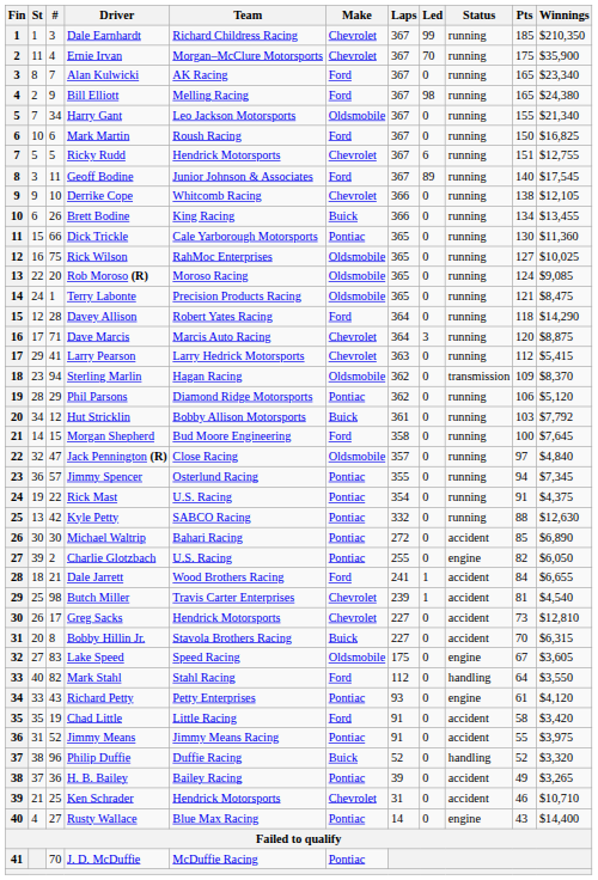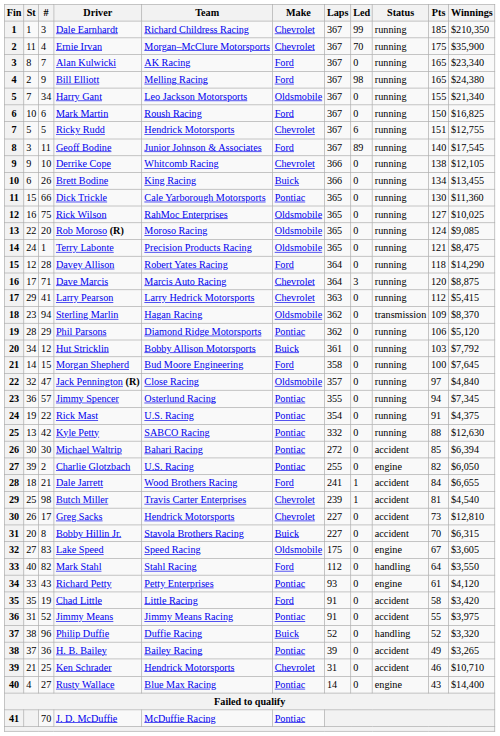 <table class="wikitable" style="font-size:95%">
 <tr>
 <th>Fin</th>
 <th>St</th>
 <th>#</th>
 <th>Driver</th>
 <th>Team</th>
 <th>Make</th>
 <th>Laps</th>
 <th>Led</th>
 <th>Status</th>
 <th>Pts</th>
 <th>Winnings</th>
 </tr>
 <tr>
 <th>1</th>
 <td>1</td>
 <td>3</td>
 <td><a href='#'>Dale Earnhardt</a></td>
 <td><a href='#'>Richard Childress Racing</a></td>
 <td><a href='#'>Chevrolet</a></td>
 <td>367</td>
 <td>99</td>
 <td>running</td>
 <td>185</td>
 <td>$210,350</td>
 </tr>
 <tr>
 <th>2</th>
 <td>11</td>
 <td>4</td>
 <td><a href='#'>Ernie Irvan</a></td>
 <td><a href='#'>Morgan–McClure Motorsports</a></td>
 <td><a href='#'>Chevrolet</a></td>
 <td>367</td>
 <td>70</td>
 <td>running</td>
 <td>175</td>
 <td>$35,900</td>
 </tr>
 <tr>
 <th>3</th>
 <td>8</td>
 <td>7</td>
 <td><a href='#'>Alan Kulwicki</a></td>
 <td><a href='#'>AK Racing</a></td>
 <td><a href='#'>Ford</a></td>
 <td>367</td>
 <td>0</td>
 <td>running</td>
 <td>165</td>
 <td>$23,340</td>
 </tr>
 <tr>
 <th>4</th>
 <td>2</td>
 <td>9</td>
 <td><a href='#'>Bill Elliott</a></td>
 <td><a href='#'>Melling Racing</a></td>
 <td><a href='#'>Ford</a></td>
 <td>367</td>
 <td>98</td>
 <td>running</td>
 <td>165</td>
 <td>$24,380</td>
 </tr>
 <tr>
 <th>5</th>
 <td>7</td>
 <td>34</td>
 <td><a href='#'>Harry Gant</a></td>
 <td><a href='#'>Leo Jackson Motorsports</a></td>
 <td><a href='#'>Oldsmobile</a></td>
 <td>367</td>
 <td>0</td>
 <td>running</td>
 <td>155</td>
 <td>$21,340</td>
 </tr>
 <tr>
 <th>6</th>
 <td>10</td>
 <td>6</td>
 <td><a href='#'>Mark Martin</a></td>
 <td><a href='#'>Roush Racing</a></td>
 <td><a href='#'>Ford</a></td>
 <td>367</td>
 <td>0</td>
 <td>running</td>
 <td>150</td>
 <td>$16,825</td>
 </tr>
 <tr>
 <th>7</th>
 <td>5</td>
 <td>5</td>
 <td><a href='#'>Ricky Rudd</a></td>
 <td><a href='#'>Hendrick Motorsports</a></td>
 <td><a href='#'>Chevrolet</a></td>
 <td>367</td>
 <td>6</td>
 <td>running</td>
 <td>151</td>
 <td>$12,755</td>
 </tr>
 <tr>
 <th>8</th>
 <td>3</td>
 <td>11</td>
 <td><a href='#'>Geoff Bodine</a></td>
 <td><a href='#'>Junior Johnson & Associates</a></td>
 <td><a href='#'>Ford</a></td>
 <td>367</td>
 <td>89</td>
 <td>running</td>
 <td>140</td>
 <td>$17,545</td>
 </tr>
 <tr>
 <th>9</th>
 <td>9</td>
 <td>10</td>
 <td><a href='#'>Derrike Cope</a></td>
 <td><a href='#'>Whitcomb Racing</a></td>
 <td><a href='#'>Chevrolet</a></td>
 <td>366</td>
 <td>0</td>
 <td>running</td>
 <td>138</td>
 <td>$12,105</td>
 </tr>
 <tr>
 <th>10</th>
 <td>6</td>
 <td>26</td>
 <td><a href='#'>Brett Bodine</a></td>
 <td><a href='#'>King Racing</a></td>
 <td><a href='#'>Buick</a></td>
 <td>366</td>
 <td>0</td>
 <td>running</td>
 <td>134</td>
 <td>$13,455</td>
 </tr>
 <tr>
 <th>11</th>
 <td>15</td>
 <td>66</td>
 <td><a href='#'>Dick Trickle</a></td>
 <td><a href='#'>Cale Yarborough Motorsports</a></td>
 <td><a href='#'>Pontiac</a></td>
 <td>365</td>
 <td>0</td>
 <td>running</td>
 <td>130</td>
 <td>$11,360</td>
 </tr>
 <tr>
 <th>12</th>
 <td>16</td>
 <td>75</td>
 <td><a href='#'>Rick Wilson</a></td>
 <td><a href='#'>RahMoc Enterprises</a></td>
 <td><a href='#'>Oldsmobile</a></td>
 <td>365</td>
 <td>0</td>
 <td>running</td>
 <td>127</td>
 <td>$10,025</td>
 </tr>
 <tr>
 <th>13</th>
 <td>22</td>
 <td>20</td>
 <td><a href='#'>Rob Moroso</a> <strong>(R)</strong></td>
 <td><a href='#'>Moroso Racing</a></td>
 <td><a href='#'>Oldsmobile</a></td>
 <td>365</td>
 <td>0</td>
 <td>running</td>
 <td>124</td>
 <td>$9,085</td>
 </tr>
 <tr>
 <th>14</th>
 <td>24</td>
 <td>1</td>
 <td><a href='#'>Terry Labonte</a></td>
 <td><a href='#'>Precision Products Racing</a></td>
 <td><a href='#'>Oldsmobile</a></td>
 <td>365</td>
 <td>0</td>
 <td>running</td>
 <td>121</td>
 <td>$8,475</td>
 </tr>
 <tr>
 <th>15</th>
 <td>12</td>
 <td>28</td>
 <td><a href='#'>Davey Allison</a></td>
 <td><a href='#'>Robert Yates Racing</a></td>
 <td><a href='#'>Ford</a></td>
 <td>364</td>
 <td>0</td>
 <td>running</td>
 <td>118</td>
 <td>$14,290</td>
 </tr>
 <tr>
 <th>16</th>
 <td>17</td>
 <td>71</td>
 <td><a href='#'>Dave Marcis</a></td>
 <td><a href='#'>Marcis Auto Racing</a></td>
 <td><a href='#'>Chevrolet</a></td>
 <td>364</td>
 <td>3</td>
 <td>running</td>
 <td>120</td>
 <td>$8,875</td>
 </tr>
 <tr>
 <th>17</th>
 <td>29</td>
 <td>41</td>
 <td><a href='#'>Larry Pearson</a></td>
 <td><a href='#'>Larry Hedrick Motorsports</a></td>
 <td><a href='#'>Chevrolet</a></td>
 <td>363</td>
 <td>0</td>
 <td>running</td>
 <td>112</td>
 <td>$5,415</td>
 </tr>
 <tr>
 <th>18</th>
 <td>23</td>
 <td>94</td>
 <td><a href='#'>Sterling Marlin</a></td>
 <td><a href='#'>Hagan Racing</a></td>
 <td><a href='#'>Oldsmobile</a></td>
 <td>362</td>
 <td>0</td>
 <td>transmission</td>
 <td>109</td>
 <td>$8,370</td>
 </tr>
 <tr>
 <th>19</th>
 <td>28</td>
 <td>29</td>
 <td><a href='#'>Phil Parsons</a></td>
 <td><a href='#'>Diamond Ridge Motorsports</a></td>
 <td><a href='#'>Pontiac</a></td>
 <td>362</td>
 <td>0</td>
 <td>running</td>
 <td>106</td>
 <td>$5,120</td>
 </tr>
 <tr>
 <th>20</th>
 <td>34</td>
 <td>12</td>
 <td><a href='#'>Hut Stricklin</a></td>
 <td><a href='#'>Bobby Allison Motorsports</a></td>
 <td><a href='#'>Buick</a></td>
 <td>361</td>
 <td>0</td>
 <td>running</td>
 <td>103</td>
 <td>$7,792</td>
 </tr>
 <tr>
 <th>21</th>
 <td>14</td>
 <td>15</td>
 <td><a href='#'>Morgan Shepherd</a></td>
 <td><a href='#'>Bud Moore Engineering</a></td>
 <td><a href='#'>Ford</a></td>
 <td>358</td>
 <td>0</td>
 <td>running</td>
 <td>100</td>
 <td>$7,645</td>
 </tr>
 <tr>
 <th>22</th>
 <td>32</td>
 <td>47</td>
 <td><a href='#'>Jack Pennington</a> <strong>(R)</strong></td>
 <td><a href='#'>Close Racing</a></td>
 <td><a href='#'>Oldsmobile</a></td>
 <td>357</td>
 <td>0</td>
 <td>running</td>
 <td>97</td>
 <td>$4,840</td>
 </tr>
 <tr>
 <th>23</th>
 <td>36</td>
 <td>57</td>
 <td><a href='#'>Jimmy Spencer</a></td>
 <td><a href='#'>Osterlund Racing</a></td>
 <td><a href='#'>Pontiac</a></td>
 <td>355</td>
 <td>0</td>
 <td>running</td>
 <td>94</td>
 <td>$7,345</td>
 </tr>
 <tr>
 <th>24</th>
 <td>19</td>
 <td>22</td>
 <td><a href='#'>Rick Mast</a></td>
 <td><a href='#'>U.S. Racing</a></td>
 <td><a href='#'>Pontiac</a></td>
 <td>354</td>
 <td>0</td>
 <td>running</td>
 <td>91</td>
 <td>$4,375</td>
 </tr>
 <tr>
 <th>25</th>
 <td>13</td>
 <td>42</td>
 <td><a href='#'>Kyle Petty</a></td>
 <td><a href='#'>SABCO Racing</a></td>
 <td><a href='#'>Pontiac</a></td>
 <td>332</td>
 <td>0</td>
 <td>running</td>
 <td>88</td>
 <td>$12,630</td>
 </tr>
 <tr>
 <th>26</th>
 <td>30</td>
 <td>30</td>
 <td><a href='#'>Michael Waltrip</a></td>
 <td><a href='#'>Bahari Racing</a></td>
 <td><a href='#'>Pontiac</a></td>
 <td>272</td>
 <td>0</td>
 <td>accident</td>
 <td>85</td>
-<td>$6,890</td>
+<td>$6,394</td>
 </tr>
 <tr>
 <th>27</th>
 <td>39</td>
 <td>2</td>
 <td><a href='#'>Charlie Glotzbach</a></td>
 <td><a href='#'>U.S. Racing</a></td>
 <td><a href='#'>Pontiac</a></td>
 <td>255</td>
 <td>0</td>
 <td>engine</td>
 <td>82</td>
 <td>$6,050</td>
 </tr>
 <tr>
 <th>28</th>
 <td>18</td>
 <td>21</td>
 <td><a href='#'>Dale Jarrett</a></td>
 <td><a href='#'>Wood Brothers Racing</a></td>
 <td><a href='#'>Ford</a></td>
 <td>241</td>
 <td>1</td>
 <td>accident</td>
 <td>84</td>
 <td>$6,655</td>
 </tr>
 <tr>
 <th>29</th>
 <td>25</td>
 <td>98</td>
 <td><a href='#'>Butch Miller</a></td>
 <td><a href='#'>Travis Carter Enterprises</a></td>
 <td><a href='#'>Chevrolet</a></td>
 <td>239</td>
 <td>1</td>
 <td>accident</td>
 <td>81</td>
 <td>$4,540</td>
 </tr>
 <tr>
 <th>30</th>
 <td>26</td>
 <td>17</td>
 <td><a href='#'>Greg Sacks</a></td>
 <td><a href='#'>Hendrick Motorsports</a></td>
 <td><a href='#'>Chevrolet</a></td>
 <td>227</td>
 <td>0</td>
 <td>accident</td>
 <td>73</td>
 <td>$12,810</td>
 </tr>
 <tr>
 <th>31</th>
 <td>20</td>
 <td>8</td>
 <td><a href='#'>Bobby Hillin Jr.</a></td>
 <td><a href='#'>Stavola Brothers Racing</a></td>
 <td><a href='#'>Buick</a></td>
 <td>227</td>
 <td>0</td>
 <td>accident</td>
 <td>70</td>
 <td>$6,315</td>
 </tr>
 <tr>
 <th>32</th>
 <td>27</td>
 <td>83</td>
 <td><a href='#'>Lake Speed</a></td>
 <td><a href='#'>Speed Racing</a></td>
 <td><a href='#'>Oldsmobile</a></td>
 <td>175</td>
 <td>0</td>
 <td>engine</td>
 <td>67</td>
 <td>$3,605</td>
 </tr>
 <tr>
 <th>33</th>
 <td>40</td>
 <td>82</td>
 <td><a href='#'>Mark Stahl</a></td>
 <td><a href='#'>Stahl Racing</a></td>
 <td><a href='#'>Ford</a></td>
 <td>112</td>
 <td>0</td>
 <td>handling</td>
 <td>64</td>
 <td>$3,550</td>
 </tr>
 <tr>
 <th>34</th>
 <td>33</td>
 <td>43</td>
 <td><a href='#'>Richard Petty</a></td>
 <td><a href='#'>Petty Enterprises</a></td>
 <td><a href='#'>Pontiac</a></td>
 <td>93</td>
 <td>0</td>
 <td>engine</td>
 <td>61</td>
 <td>$4,120</td>
 </tr>
 <tr>
 <th>35</th>
 <td>35</td>
 <td>19</td>
 <td><a href='#'>Chad Little</a></td>
 <td><a href='#'>Little Racing</a></td>
 <td><a href='#'>Ford</a></td>
 <td>91</td>
 <td>0</td>
 <td>accident</td>
 <td>58</td>
 <td>$3,420</td>
 </tr>
 <tr>
 <th>36</th>
 <td>31</td>
 <td>52</td>
 <td><a href='#'>Jimmy Means</a></td>
 <td><a href='#'>Jimmy Means Racing</a></td>
 <td><a href='#'>Pontiac</a></td>
 <td>91</td>
 <td>0</td>
 <td>accident</td>
 <td>55</td>
 <td>$3,975</td>
 </tr>
 <tr>
 <th>37</th>
 <td>38</td>
 <td>96</td>
 <td><a href='#'>Philip Duffie</a></td>
 <td><a href='#'>Duffie Racing</a></td>
 <td><a href='#'>Buick</a></td>
 <td>52</td>
 <td>0</td>
 <td>handling</td>
 <td>52</td>
 <td>$3,320</td>
 </tr>
 <tr>
 <th>38</th>
 <td>37</td>
 <td>36</td>
 <td><a href='#'>H. B. Bailey</a></td>
 <td><a href='#'>Bailey Racing</a></td>
 <td><a href='#'>Pontiac</a></td>
 <td>39</td>
 <td>0</td>
 <td>accident</td>
 <td>49</td>
 <td>$3,265</td>
 </tr>
 <tr>
 <th>39</th>
 <td>21</td>
 <td>25</td>
 <td><a href='#'>Ken Schrader</a></td>
 <td><a href='#'>Hendrick Motorsports</a></td>
 <td><a href='#'>Chevrolet</a></td>
 <td>31</td>
 <td>0</td>
 <td>accident</td>
 <td>46</td>
 <td>$10,710</td>
 </tr>
 <tr>
 <th>40</th>
 <td>4</td>
 <td>27</td>
 <td><a href='#'>Rusty Wallace</a></td>
 <td><a href='#'>Blue Max Racing</a></td>
 <td><a href='#'>Pontiac</a></td>
 <td>14</td>
 <td>0</td>
 <td>engine</td>
 <td>43</td>
 <td>$14,400</td>
 </tr>
 <tr>
 <th colspan="11">Failed to qualify</th>
 </tr>
 <tr>
 <th>41</th>
 <th></th>
 <td>70</td>
 <td><a href='#'>J. D. McDuffie</a></td>
 <td><a href='#'>McDuffie Racing</a></td>
 <td><a href='#'>Pontiac</a></td>
 <th colspan="5"></th>
 </tr>
 <tr>
 <th colspan="11"></th>
 </tr>
 </table>
